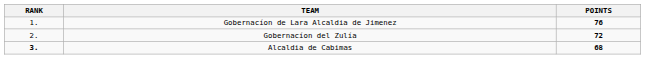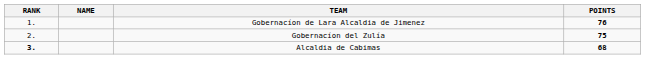 <table class="wikitable"  style="font-size:90%; width:80%;">
 <tr>
 <th>RANK</th>
+<th>NAME</th>
 <th>TEAM</th>
 <th>POINTS</th>
 </tr>
 <tr>
 <td style="text-align:center;">1.</td>
+<td></td>
 <td style="text-align:center;">Gobernacíon de Lara Alcaldia de Jimenez</td>
 <td style="text-align:center;"><strong>76</strong></td>
 </tr>
 <tr>
 <td style="text-align:center;">2.</td>
+<td></td>
 <td style="text-align:center;">Gobernacíon del Zulía</td>
-<td style="text-align:center;"><strong>72</strong></td>
+<td style="text-align:center;"><strong>75</strong></td>
 </tr>
 <tr>
 <td style="text-align:center;"><strong>3.</strong></td>
+<td></td>
 <td style="text-align:center;">Alcaldia de Cabimas</td>
 <td style="text-align:center;"><strong>68</strong></td>
 </tr>
 </table>
